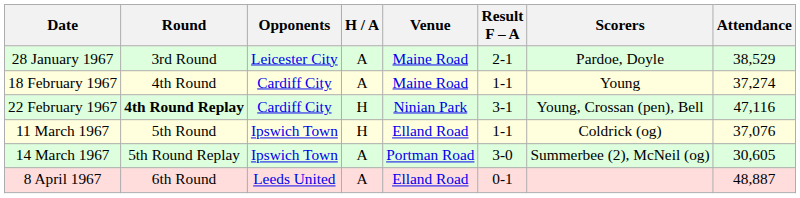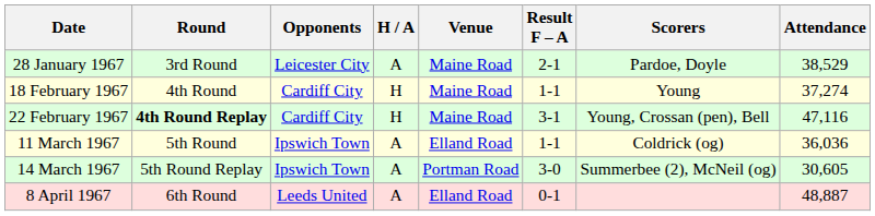 <table class="wikitable" style="text-align:center">
 <tr>
 <th>Date</th>
 <th>Round</th>
 <th>Opponents</th>
 <th>H / A</th>
 <th>Venue</th>
 <th>Result<br>F – A</th>
 <th>Scorers</th>
 <th>Attendance</th>
 </tr>
 <tr bgcolor="#ddffdd">
 <td>28 January 1967</td>
 <td>3rd Round</td>
 <td><a href='#'>Leicester City</a></td>
 <td>A</td>
 <td><a href='#'>Maine Road</a></td>
 <td>2-1</td>
 <td>Pardoe, Doyle</td>
 <td>38,529</td>
 </tr>
 <tr bgcolor="#ffffdd">
 <td>18 February 1967</td>
 <td>4th Round</td>
 <td><a href='#'>Cardiff City</a></td>
-<td>A</td>
+<td>H</td>
 <td><a href='#'>Maine Road</a></td>
 <td>1-1</td>
 <td>Young</td>
 <td>37,274</td>
 </tr>
 <tr bgcolor="#ddffdd">
 <td>22 February 1967</td>
 <td><strong>4th Round Replay</strong></td>
 <td><a href='#'>Cardiff City</a></td>
 <td>H</td>
-<td><a href='#'>Ninian Park</a></td>
+<td><a href='#'>Maine Road</a></td>
 <td>3-1</td>
 <td>Young, Crossan (pen), Bell</td>
 <td>47,116</td>
 </tr>
 <tr bgcolor="#ffffdd">
 <td>11 March 1967</td>
 <td>5th Round</td>
 <td><a href='#'>Ipswich Town</a></td>
-<td>H</td>
+<td>A</td>
 <td><a href='#'>Elland Road</a></td>
 <td>1-1</td>
 <td>Coldrick (og)</td>
-<td>37,076</td>
+<td>36,036</td>
 </tr>
 <tr bgcolor="#ddffdd">
 <td>14 March 1967</td>
 <td>5th Round Replay</td>
 <td><a href='#'>Ipswich Town</a></td>
 <td>A</td>
 <td><a href='#'>Portman Road</a></td>
 <td>3-0</td>
 <td>Summerbee (2), McNeil (og)</td>
 <td>30,605</td>
 </tr>
 <tr bgcolor="#ffdddd">
 <td>8 April 1967</td>
 <td>6th Round</td>
 <td><a href='#'>Leeds United</a></td>
 <td>A</td>
 <td><a href='#'>Elland Road</a></td>
 <td>0-1</td>
 <td></td>
 <td>48,887</td>
 </tr>
 </table>
